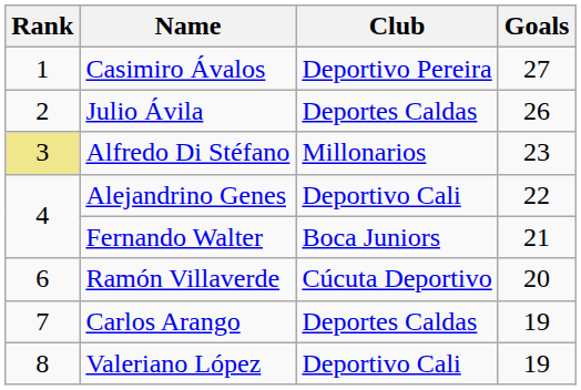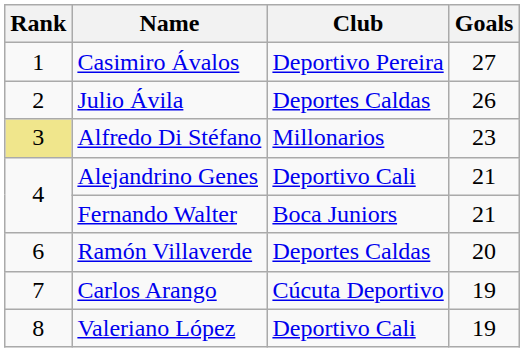 <table class="wikitable">
 <tr>
 <th>Rank</th>
 <th>Name</th>
 <th>Club</th>
 <th>Goals</th>
 </tr>
 <tr>
 <td align=center>1</td>
 <td> <a href='#'>Casimiro Ávalos</a></td>
 <td><a href='#'>Deportivo Pereira</a></td>
 <td align=center>27</td>
 </tr>
 <tr>
 <td align=center>2</td>
 <td> <a href='#'>Julio Ávila</a></td>
 <td><a href='#'>Deportes Caldas</a></td>
 <td align=center>26</td>
 </tr>
 <tr>
 <td align=center style="background: khaki;">3</td>
 <td>  <a href='#'>Alfredo Di Stéfano</a></td>
 <td><a href='#'>Millonarios</a></td>
 <td align=center>23</td>
 </tr>
 <tr>
 <td rowspan=2 align=center>4</td>
 <td> <a href='#'>Alejandrino Genes</a></td>
 <td><a href='#'>Deportivo Cali</a></td>
-<td align=center>22</td>
+<td align=center>21</td>
 </tr>
 <tr>
 <td> <a href='#'>Fernando Walter</a></td>
 <td><a href='#'>Boca Juniors</a></td>
 <td align=center>21</td>
 </tr>
 <tr>
 <td align=center>6</td>
 <td> <a href='#'>Ramón Villaverde</a></td>
-<td><a href='#'>Cúcuta Deportivo</a></td>
+<td><a href='#'>Deportes Caldas</a></td>
 <td align=center>20</td>
 </tr>
 <tr>
 <td align=center>7</td>
 <td> <a href='#'>Carlos Arango</a></td>
-<td><a href='#'>Deportes Caldas</a></td>
+<td><a href='#'>Cúcuta Deportivo</a></td>
 <td align=center>19</td>
 </tr>
 <tr>
 <td align=center>8</td>
 <td> <a href='#'>Valeriano López</a></td>
 <td><a href='#'>Deportivo Cali</a></td>
 <td align=center>19</td>
 </tr>
 </table>
